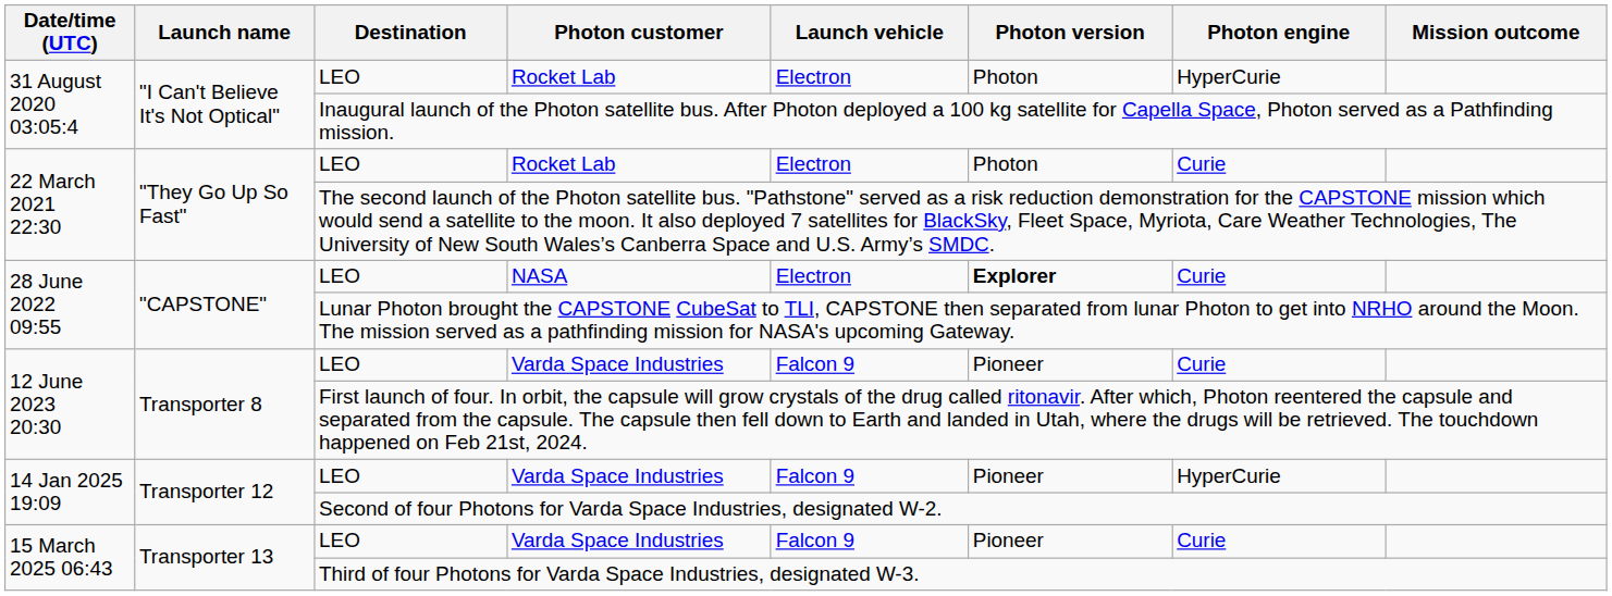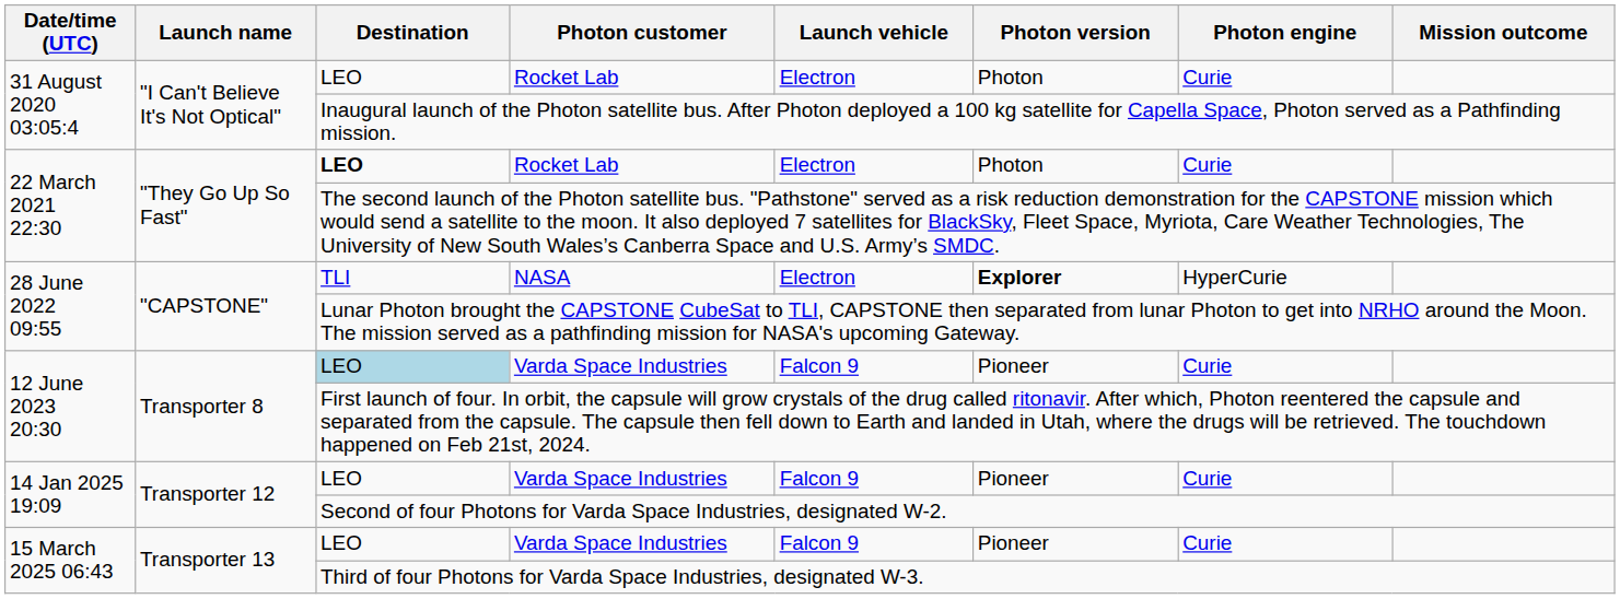 <table class="wikitable">
 <tr>
 <th>Date/time<br>(<a href='#'>UTC</a>)</th>
 <th>Launch name</th>
 <th>Destination</th>
 <th>Photon customer</th>
 <th>Launch vehicle</th>
 <th>Photon version</th>
 <th>Photon engine</th>
 <th>Mission outcome</th>
 </tr>
 <tr>
 <td rowspan="2">31 August 2020<br>03:05:4</td>
 <td rowspan="2">"I Can't Believe It's Not Optical"</td>
 <td>LEO</td>
 <td><a href='#'>Rocket Lab</a></td>
 <td><a href='#'>Electron</a></td>
 <td>Photon</td>
-<td>HyperCurie</td>
+<td><a href='#'>Curie</a></td>
 <td></td>
 </tr>
 <tr>
 <td colspan="6">Inaugural launch of the Photon satellite bus. After Photon deployed a 100 kg satellite for <a href='#'>Capella Space</a>, Photon served as a Pathfinding mission.</td>
 </tr>
 <tr>
 <td rowspan="2">22 March 2021<br>22:30</td>
 <td rowspan="2">"They Go Up So Fast"</td>
-<td>LEO</td>
+<td><strong>LEO</strong></td>
 <td><a href='#'>Rocket Lab</a></td>
 <td><a href='#'>Electron</a></td>
 <td>Photon</td>
 <td><a href='#'>Curie</a></td>
 <td></td>
 </tr>
 <tr>
 <td colspan="6">The second launch of the Photon satellite bus. "Pathstone" served as a risk reduction demonstration for the <a href='#'>CAPSTONE</a> mission which would send a satellite to the moon. It also deployed 7 satellites for <a href='#'>BlackSky</a>, Fleet Space, Myriota, Care Weather Technologies, The University of New South Wales’s Canberra Space and U.S. Army’s <a href='#'>SMDC</a>.</td>
 </tr>
 <tr>
 <td rowspan="2">28 June 2022<br>09:55</td>
 <td rowspan="2">"CAPSTONE"</td>
-<td>LEO</td>
+<td><a href='#'>TLI</a></td>
 <td><a href='#'>NASA</a></td>
 <td><a href='#'>Electron</a></td>
 <td><strong>Explorer</strong></td>
-<td><a href='#'>Curie</a></td>
+<td>HyperCurie</td>
 <td></td>
 </tr>
 <tr>
 <td colspan="6">Lunar Photon brought the <a href='#'>CAPSTONE</a> <a href='#'>CubeSat</a> to <a href='#'>TLI</a>, CAPSTONE then separated from lunar Photon to get into <a href='#'>NRHO</a> around the Moon. The mission served as a pathfinding mission for NASA's upcoming Gateway.</td>
 </tr>
 <tr>
 <td rowspan="2">12 June 2023<br>20:30</td>
 <td rowspan="2">Transporter 8</td>
-<td>LEO</td>
+<td style="background: lightblue;">LEO</td>
 <td><a href='#'>Varda Space Industries</a></td>
 <td><a href='#'>Falcon 9</a></td>
 <td>Pioneer</td>
 <td><a href='#'>Curie</a></td>
 <td></td>
 </tr>
 <tr>
 <td colspan="6">First launch of four. In orbit, the capsule will grow crystals of the drug called <a href='#'>ritonavir</a>. After which, Photon reentered the capsule and separated from the capsule. The capsule then fell down to Earth and landed in Utah, where the drugs will be retrieved. The touchdown happened on Feb 21st, 2024.</td>
 </tr>
 <tr>
 <td rowspan="2">14 Jan 2025 19:09</td>
 <td rowspan="2">Transporter 12</td>
 <td>LEO</td>
 <td><a href='#'>Varda Space Industries</a></td>
 <td><a href='#'>Falcon 9</a></td>
 <td>Pioneer</td>
-<td>HyperCurie</td>
+<td><a href='#'>Curie</a></td>
 <td></td>
 </tr>
 <tr>
 <td colspan="6">Second of four Photons for Varda Space Industries, designated W-2.</td>
 </tr>
 <tr>
 <td rowspan="2">15 March 2025 06:43</td>
 <td rowspan="2">Transporter 13</td>
 <td>LEO</td>
 <td><a href='#'>Varda Space Industries</a></td>
 <td><a href='#'>Falcon 9</a></td>
 <td>Pioneer</td>
 <td><a href='#'>Curie</a></td>
 <td></td>
 </tr>
 <tr>
 <td colspan="6">Third of four Photons for Varda Space Industries, designated W-3.</td>
 </tr>
 </table>
